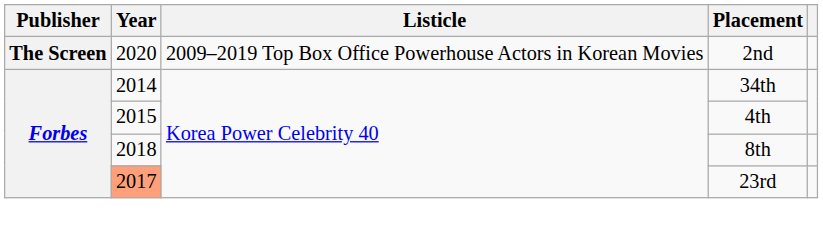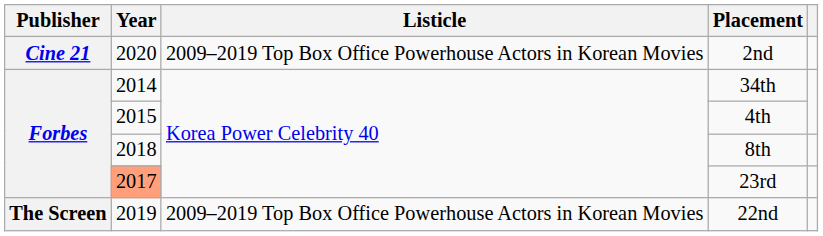 <table class="wikitable plainrowheaders sortable" style="text-align:center">
 <tr>
 <th scope="col">Publisher</th>
 <th scope="col">Year</th>
 <th scope="col">Listicle</th>
 <th scope="col">Placement</th>
 <th scope="col" class="unsortable"></th>
 </tr>
 <tr>
-<th scope="row">The Screen</th>
+<th scope="row" rowspan="1"><em><a href='#'>Cine 21</a></em></th>
 <td>2020</td>
 <td style="text-align:left">2009–2019 Top Box Office Powerhouse Actors in Korean Movies</td>
 <td>2nd</td>
 <td style="text-align:center"></td>
 </tr>
 <tr>
 <th scope="row" rowspan="4"><em><a href='#'>Forbes</a></em></th>
 <td>2014</td>
 <td rowspan="4" style="text-align:left"><a href='#'>Korea Power Celebrity 40</a></td>
 <td>34th</td>
 <td rowspan="2"></td>
 </tr>
 <tr>
 <td>2015</td>
 <td>4th</td>
 </tr>
 <tr>
 <td>2018</td>
 <td>8th</td>
 <td></td>
 </tr>
 <tr>
 <td style="background: lightsalmon;">2017</td>
 <td>23rd</td>
 <td></td>
 </tr>
+<tr>
+<th scope="row">The Screen</th>
+<td>2019</td>
+<td style="text-align:left">2009–2019 Top Box Office Powerhouse Actors in Korean Movies</td>
+<td>22nd</td>
+<td></td>
+</tr>
 </table>
